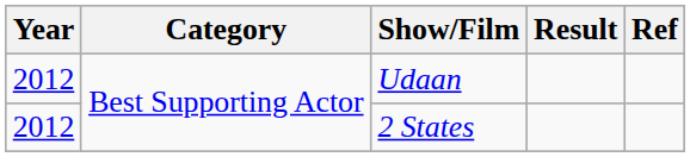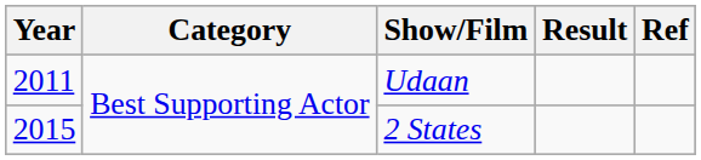 <table class="wikitable sortable">
 <tr>
 <th>Year</th>
 <th>Category</th>
 <th>Show/Film</th>
 <th>Result</th>
 <th>Ref</th>
 </tr>
 <tr>
-<td><a href='#'>2012</a></td>
+<td><a href='#'>2011</a></td>
 <td rowspan="2"><a href='#'>Best Supporting Actor</a></td>
 <td><a href='#'><em>Udaan</em></a></td>
 <td></td>
 <td></td>
 </tr>
 <tr>
-<td><a href='#'>2012</a></td>
+<td><a href='#'>2015</a></td>
 <td><a href='#'><em>2 States</em></a></td>
 <td></td>
 <td></td>
 </tr>
 </table>
